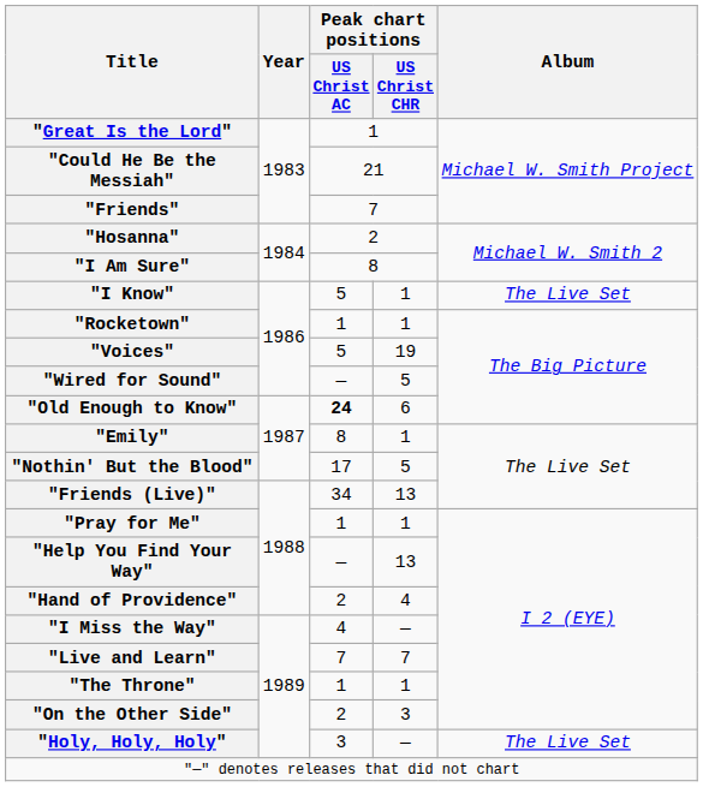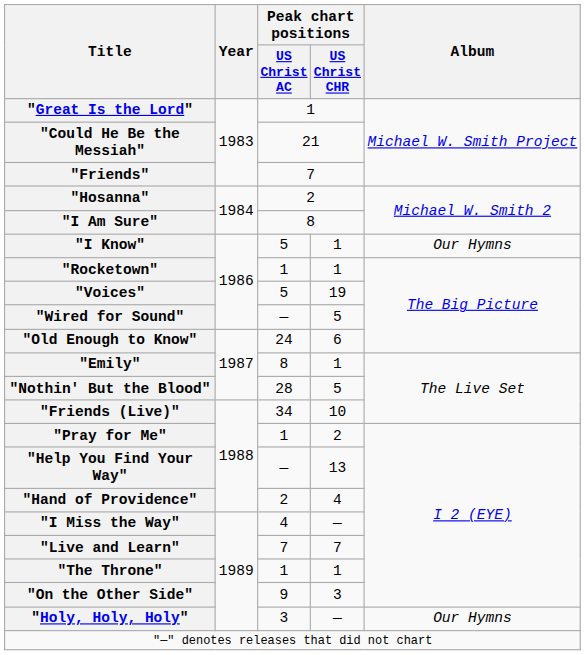 <table class="wikitable plainrowheaders" style="text-align:center;">
 <tr>
 <th scope="col" rowspan="2" style="width:14em;">Title</th>
 <th scope="col" rowspan="2" style="width:1em;">Year</th>
 <th scope="col" colspan="2">Peak chart positions</th>
 <th scope="col" rowspan="2">Album</th>
 </tr>
 <tr>
 <th style="width:3em; font-size:90%"><a href='#'>US Christ AC</a><br></th>
 <th style="width:3em; font-size:90%"><a href='#'>US Christ CHR</a><br></th>
 </tr>
 <tr>
 <th scope="row">"<a href='#'>Great Is the Lord</a>"</th>
 <td rowspan="3">1983</td>
 <td colspan="2">1</td>
 <td rowspan="3"><em><a href='#'>Michael W. Smith Project</a></em></td>
 </tr>
 <tr>
 <th scope="row">"Could He Be the Messiah"</th>
 <td colspan="2">21</td>
 </tr>
 <tr>
 <th scope="row">"Friends" </th>
 <td colspan="2">7</td>
 </tr>
 <tr>
 <th scope="row">"Hosanna"</th>
 <td rowspan="2">1984</td>
 <td colspan="2">2</td>
 <td rowspan="2"><em><a href='#'>Michael W. Smith 2</a></em></td>
 </tr>
 <tr>
 <th scope="row">"I Am Sure"</th>
 <td colspan="2">8</td>
 </tr>
 <tr>
 <th scope="row">"I Know"</th>
 <td rowspan="4">1986</td>
 <td>5</td>
 <td>1</td>
-<td><em><a href='#'>The Live Set</a></em></td>
+<td><em>Our Hymns</em></td>
 </tr>
 <tr>
 <th scope="row">"Rocketown"</th>
 <td>1</td>
 <td>1</td>
 <td rowspan="4"><em><a href='#'>The Big Picture</a></em></td>
 </tr>
 <tr>
 <th scope="row">"Voices"</th>
 <td>5</td>
 <td>19</td>
 </tr>
 <tr>
 <th scope="row">"Wired for Sound"</th>
 <td>—</td>
 <td>5</td>
 </tr>
 <tr>
 <th scope="row">"Old Enough to Know"</th>
 <td rowspan="3">1987</td>
-<td><strong>24</strong></td>
+<td>24</td>
 <td>6</td>
 </tr>
 <tr>
 <th scope="row">"Emily"</th>
 <td>8</td>
 <td>1</td>
 <td rowspan="3"><em>The Live Set</em></td>
 </tr>
 <tr>
 <th scope="row">"Nothin' But the Blood"</th>
-<td>17</td>
+<td>28</td>
 <td>5</td>
 </tr>
 <tr>
 <th scope="row">"Friends (Live)"</th>
 <td rowspan="4">1988</td>
 <td>34</td>
-<td>13</td>
+<td>10</td>
 </tr>
 <tr>
 <th scope="row">"Pray for Me"</th>
 <td>1</td>
-<td>1</td>
+<td>2</td>
 <td rowspan="7"><em><a href='#'>I 2 (EYE)</a></em></td>
 </tr>
 <tr>
 <th scope="row">"Help You Find Your Way"</th>
 <td>—</td>
 <td>13</td>
 </tr>
 <tr>
 <th scope="row">"Hand of Providence"</th>
 <td>2</td>
 <td>4</td>
 </tr>
 <tr>
 <th scope="row">"I Miss the Way"</th>
 <td rowspan="5">1989</td>
 <td>4</td>
 <td>—</td>
 </tr>
 <tr>
 <th scope="row">"Live and Learn"</th>
 <td>7</td>
 <td>7</td>
 </tr>
 <tr>
 <th scope="row">"The Throne"</th>
 <td>1</td>
 <td>1</td>
 </tr>
 <tr>
 <th scope="row">"On the Other Side"</th>
-<td>2</td>
+<td>9</td>
 <td>3</td>
 </tr>
 <tr>
 <th scope="row">"<a href='#'>Holy, Holy, Holy</a>"</th>
 <td>3</td>
 <td>—</td>
-<td><em><a href='#'>The Live Set</a></em></td>
+<td><em>Our Hymns</em></td>
 </tr>
 <tr>
 <td colspan="10" style="font-size:8pt">"—" denotes releases that did not chart</td>
 </tr>
 </table>
